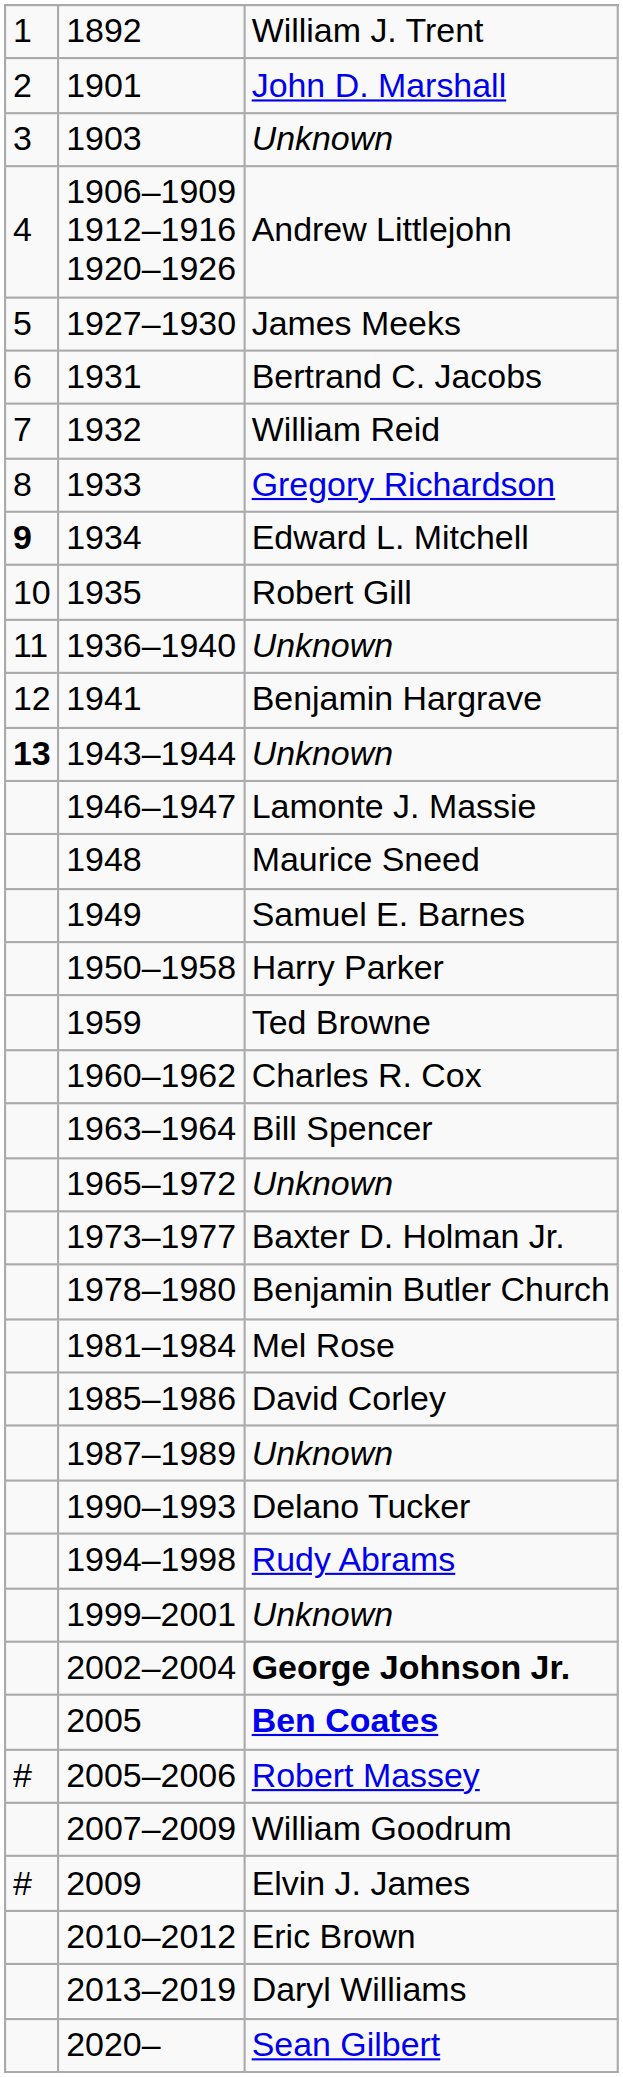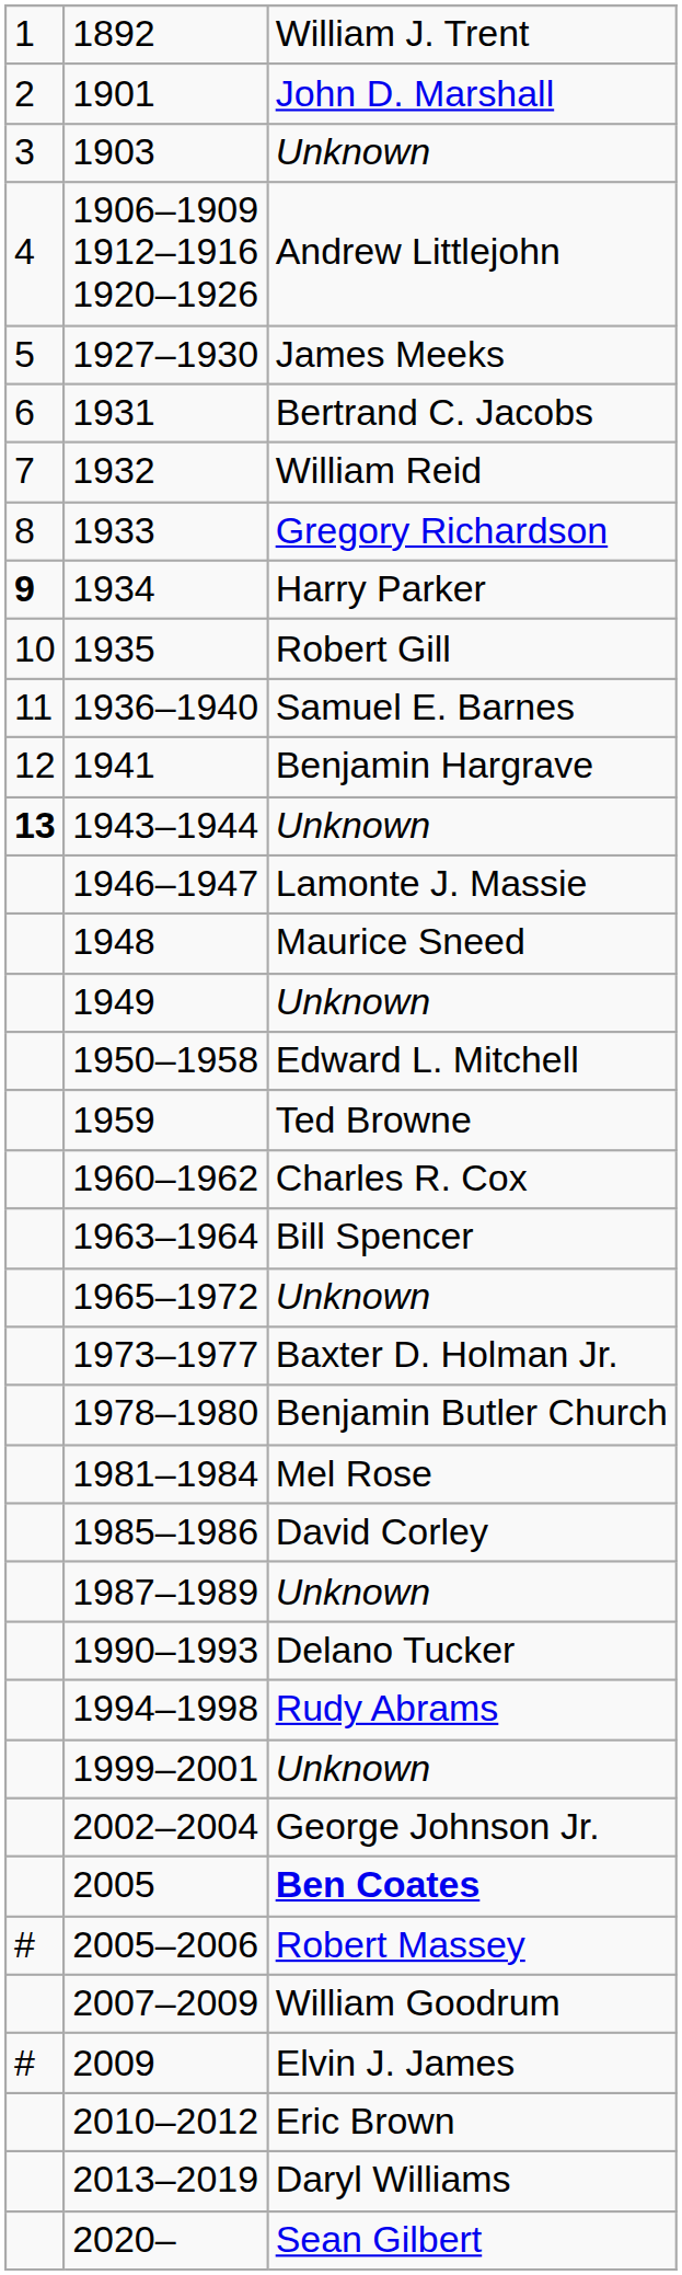 <table class="wikitable">
 <tr>
 </tr>
 <tr>
 <td>1</td>
 <td>1892</td>
 <td>William J. Trent</td>
 </tr>
 <tr>
 <td>2</td>
 <td>1901</td>
 <td><a href='#'>John D. Marshall</a></td>
 </tr>
 <tr>
 <td>3</td>
 <td>1903</td>
 <td><em>Unknown</em></td>
 </tr>
 <tr>
 <td>4</td>
 <td>1906–1909<br>1912–1916<br>1920–1926</td>
 <td>Andrew Littlejohn</td>
 </tr>
 <tr>
 <td>5</td>
 <td>1927–1930</td>
 <td>James Meeks</td>
 </tr>
 <tr>
 <td>6</td>
 <td>1931</td>
 <td>Bertrand C. Jacobs</td>
 </tr>
 <tr>
 <td>7</td>
 <td>1932</td>
 <td>William Reid</td>
 </tr>
 <tr>
 <td>8</td>
 <td>1933</td>
 <td><a href='#'>Gregory Richardson</a></td>
 </tr>
 <tr>
 <td><strong>9</strong></td>
 <td>1934</td>
-<td>Edward L. Mitchell</td>
+<td>Harry Parker</td>
 </tr>
 <tr>
 <td>10</td>
 <td>1935</td>
 <td>Robert Gill</td>
 </tr>
 <tr>
 <td>11</td>
 <td>1936–1940</td>
-<td><em>Unknown</em></td>
+<td>Samuel E. Barnes</td>
 </tr>
 <tr>
 <td>12</td>
 <td>1941</td>
 <td>Benjamin Hargrave</td>
 </tr>
 <tr>
 <td><strong>13</strong></td>
 <td>1943–1944</td>
 <td><em>Unknown</em></td>
 </tr>
 <tr>
 <td></td>
 <td>1946–1947</td>
 <td>Lamonte J. Massie</td>
 </tr>
 <tr>
 <td></td>
 <td>1948</td>
 <td>Maurice Sneed</td>
 </tr>
 <tr>
 <td></td>
 <td>1949</td>
-<td>Samuel E. Barnes</td>
+<td><em>Unknown</em></td>
 </tr>
 <tr>
 <td></td>
 <td>1950–1958</td>
-<td>Harry Parker</td>
+<td>Edward L. Mitchell</td>
 </tr>
 <tr>
 <td></td>
 <td>1959</td>
 <td>Ted Browne</td>
 </tr>
 <tr>
 <td></td>
 <td>1960–1962</td>
 <td>Charles R. Cox</td>
 </tr>
 <tr>
 <td></td>
 <td>1963–1964</td>
 <td>Bill Spencer</td>
 </tr>
 <tr>
 <td></td>
 <td>1965–1972</td>
 <td><em>Unknown</em></td>
 </tr>
 <tr>
 <td></td>
 <td>1973–1977</td>
 <td>Baxter D. Holman Jr.</td>
 </tr>
 <tr>
 <td></td>
 <td>1978–1980</td>
 <td>Benjamin Butler Church</td>
 </tr>
 <tr>
 <td></td>
 <td>1981–1984</td>
 <td>Mel Rose</td>
 </tr>
 <tr>
 <td></td>
 <td>1985–1986</td>
 <td>David Corley</td>
 </tr>
 <tr>
 <td></td>
 <td>1987–1989</td>
 <td><em>Unknown</em></td>
 </tr>
 <tr>
 <td></td>
 <td>1990–1993</td>
 <td>Delano Tucker</td>
 </tr>
 <tr>
 <td></td>
 <td>1994–1998</td>
 <td><a href='#'>Rudy Abrams</a></td>
 </tr>
 <tr>
 <td></td>
 <td>1999–2001</td>
 <td><em>Unknown</em></td>
 </tr>
 <tr>
 <td></td>
 <td>2002–2004</td>
-<td><strong>George Johnson Jr.</strong></td>
+<td>George Johnson Jr.</td>
 </tr>
 <tr>
 <td></td>
 <td>2005</td>
 <td><strong><a href='#'>Ben Coates</a></strong></td>
 </tr>
 <tr>
 <td>#</td>
 <td>2005–2006</td>
 <td><a href='#'>Robert Massey</a></td>
 </tr>
 <tr>
 <td></td>
 <td>2007–2009</td>
 <td>William Goodrum</td>
 </tr>
 <tr>
 <td>#</td>
 <td>2009</td>
 <td>Elvin J. James</td>
 </tr>
 <tr>
 <td></td>
 <td>2010–2012</td>
 <td>Eric Brown</td>
 </tr>
 <tr>
 <td></td>
 <td>2013–2019</td>
 <td>Daryl Williams</td>
 </tr>
 <tr>
 <td></td>
 <td>2020–</td>
 <td><a href='#'>Sean Gilbert</a></td>
 </tr>
 </table>
